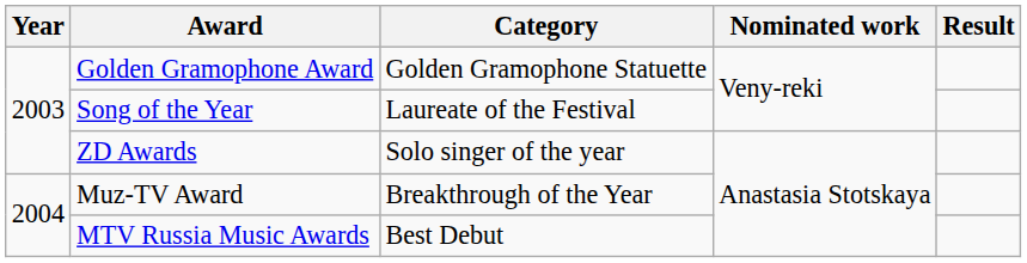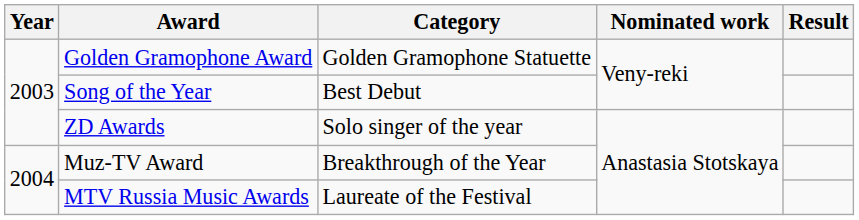 <table class="wikitable">
 <tr>
 <th>Year</th>
 <th>Award</th>
 <th>Category</th>
 <th>Nominated work</th>
 <th>Result</th>
 </tr>
 <tr>
 <td rowspan="3">2003</td>
 <td><a href='#'>Golden Gramophone Award</a></td>
 <td>Golden Gramophone Statuette</td>
 <td rowspan="2">Veny-reki</td>
 <td></td>
 </tr>
 <tr>
 <td><a href='#'>Song of the Year</a></td>
-<td>Laureate of the Festival</td>
+<td>Best Debut</td>
 <td></td>
 </tr>
 <tr>
 <td><a href='#'>ZD Awards</a></td>
 <td>Solo singer of the year</td>
 <td rowspan="3">Anastasia Stotskaya</td>
 <td></td>
 </tr>
 <tr>
 <td rowspan="2">2004</td>
 <td>Muz-TV Award</td>
 <td>Breakthrough of the Year</td>
 <td></td>
 </tr>
 <tr>
 <td><a href='#'>MTV Russia Music Awards</a></td>
-<td>Best Debut</td>
+<td>Laureate of the Festival</td>
 <td></td>
 </tr>
 </table>
